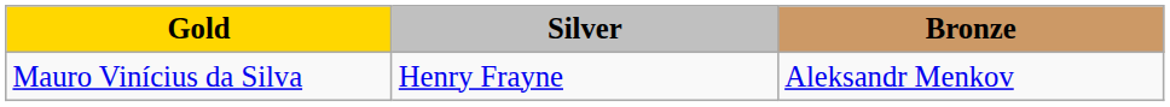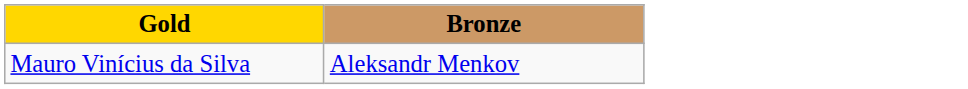 <table class="wikitable" style="text-align:left">
 <tr align="center">
 <td width=200 bgcolor=gold><strong>Gold</strong></td>
-<td width=200 bgcolor=silver><strong>Silver</strong></td>
 <td width=200 bgcolor=CC9966><strong>Bronze</strong></td>
 </tr>
 <tr>
 <td><a href='#'>Mauro Vinícius da Silva</a><br></td>
-<td><a href='#'>Henry Frayne</a><br></td>
 <td><a href='#'>Aleksandr Menkov</a><br></td>
 </tr>
 </table>
